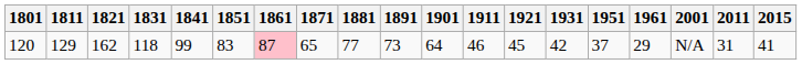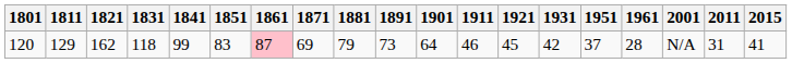 <table class="wikitable">
 <tr>
 <th>1801</th>
 <th>1811</th>
 <th>1821</th>
 <th>1831</th>
 <th>1841</th>
 <th>1851</th>
 <th>1861</th>
 <th>1871</th>
 <th>1881</th>
 <th>1891</th>
 <th>1901</th>
 <th>1911</th>
 <th>1921</th>
 <th>1931</th>
 <th>1951</th>
 <th>1961</th>
 <th>2001</th>
 <th>2011</th>
 <th>2015</th>
 </tr>
 <tr>
 <td>120</td>
 <td>129</td>
 <td>162</td>
 <td>118</td>
 <td>99</td>
 <td>83</td>
 <td style="background: pink;">87</td>
-<td>65</td>
-<td>77</td>
+<td>69</td>
+<td>79</td>
 <td>73</td>
 <td>64</td>
 <td>46</td>
 <td>45</td>
 <td>42</td>
 <td>37</td>
-<td>29</td>
+<td>28</td>
 <td>N/A</td>
 <td>31</td>
 <td>41</td>
 </tr>
 </table>
